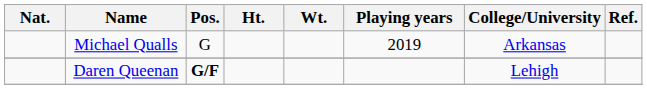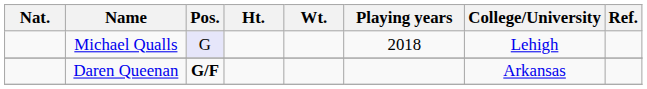 <table class="wikitable" style="text-align:center;">
 <tr>
 <th scope="col" width="10%">Nat.</th>
 <th scope="col" width="20%">Name</th>
 <th scope="col" width="5%">Pos.</th>
 <th scope="col" width="10%">Ht.</th>
 <th scope="col" width="10%">Wt.</th>
 <th scope="col" width="20%">Playing years</th>
 <th scope="col" width="20%">College/University</th>
 <th scope="col" width="5%">Ref.</th>
 </tr>
 <tr>
 <td></td>
 <td><a href='#'>Michael Qualls</a></td>
-<td>G</td>
+<td style="background: lavender;">G</td>
 <td></td>
 <td></td>
-<td>2019</td>
-<td><a href='#'>Arkansas</a></td>
+<td>2018</td>
+<td><a href='#'>Lehigh</a></td>
 <td></td>
 </tr>
 <tr>
 </tr>
 <tr>
 <td></td>
 <td><a href='#'>Daren Queenan</a></td>
 <td><strong>G/F</strong></td>
 <td></td>
 <td></td>
 <td></td>
-<td><a href='#'>Lehigh</a></td>
+<td><a href='#'>Arkansas</a></td>
 <td></td>
 </tr>
 <tr>
 </tr>
 </table>
